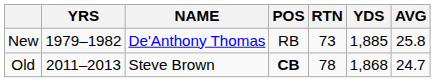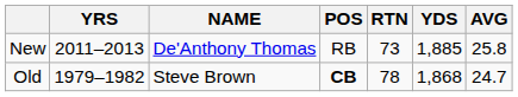 <table class="wikitable">
 <tr>
 <th></th>
 <th>YRS</th>
 <th>NAME</th>
 <th>POS</th>
 <th>RTN</th>
 <th>YDS</th>
 <th>AVG</th>
 </tr>
 <tr align=center>
 <td>New</td>
-<td>1979–1982</td>
+<td>2011–2013</td>
 <td align=left><a href='#'>De'Anthony Thomas</a></td>
 <td>RB</td>
 <td>73</td>
 <td>1,885</td>
 <td>25.8</td>
 </tr>
 <tr align=center>
 <td>Old</td>
-<td>2011–2013</td>
+<td>1979–1982</td>
 <td align=left>Steve Brown</td>
 <td><strong>CB</strong></td>
 <td>78</td>
 <td>1,868</td>
 <td>24.7</td>
 </tr>
 </table>
